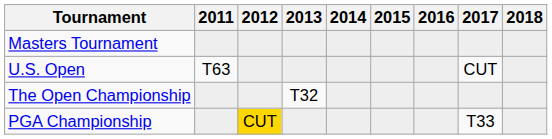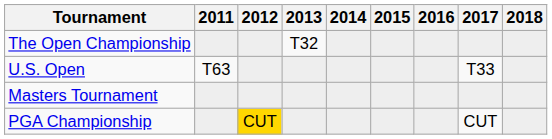 <table class="wikitable" style="font-size:95%;text-align:center;">
 <tr>
 <th>Tournament</th>
 <th>2011</th>
 <th>2012</th>
 <th>2013</th>
 <th>2014</th>
 <th>2015</th>
 <th>2016</th>
 <th>2017</th>
 <th>2018</th>
 </tr>
 <tr>
-<td align=left><a href='#'>Masters Tournament</a></td>
+<td align=left><a href='#'>The Open Championship</a></td>
 <td style="background:#eeeeee;"></td>
 <td style="background:#eeeeee;"></td>
-<td style="background:#eeeeee;"></td>
+<td>T32</td>
 <td style="background:#eeeeee;"></td>
 <td style="background:#eeeeee;"></td>
 <td style="background:#eeeeee;"></td>
 <td style="background:#eeeeee;"></td>
 <td style="background:#eeeeee;"></td>
 </tr>
 <tr>
 <td align=left><a href='#'>U.S. Open</a></td>
 <td>T63</td>
 <td style="background:#eeeeee;"></td>
 <td style="background:#eeeeee;"></td>
 <td style="background:#eeeeee;"></td>
 <td style="background:#eeeeee;"></td>
 <td style="background:#eeeeee;"></td>
-<td>CUT</td>
+<td>T33</td>
 <td style="background:#eeeeee;"></td>
 </tr>
 <tr>
-<td align=left><a href='#'>The Open Championship</a></td>
+<td align=left><a href='#'>Masters Tournament</a></td>
 <td style="background:#eeeeee;"></td>
 <td style="background:#eeeeee;"></td>
-<td>T32</td>
+<td style="background:#eeeeee;"></td>
 <td style="background:#eeeeee;"></td>
 <td style="background:#eeeeee;"></td>
 <td style="background:#eeeeee;"></td>
 <td style="background:#eeeeee;"></td>
 <td style="background:#eeeeee;"></td>
 </tr>
 <tr>
 <td align=left><a href='#'>PGA Championship</a></td>
 <td style="background:#eeeeee;"></td>
 <td style="background: gold;">CUT</td>
 <td style="background:#eeeeee;"></td>
 <td style="background:#eeeeee;"></td>
 <td style="background:#eeeeee;"></td>
 <td style="background:#eeeeee;"></td>
-<td>T33</td>
+<td>CUT</td>
 <td style="background:#eeeeee;"></td>
 </tr>
 </table>
